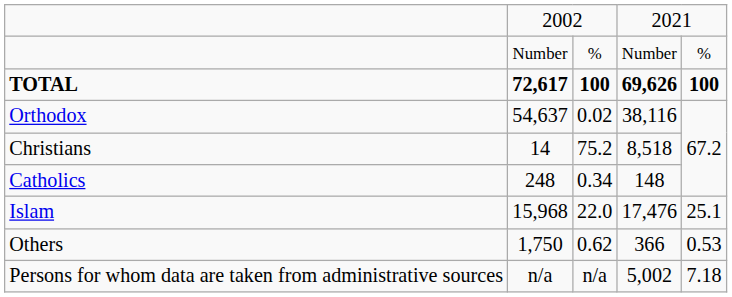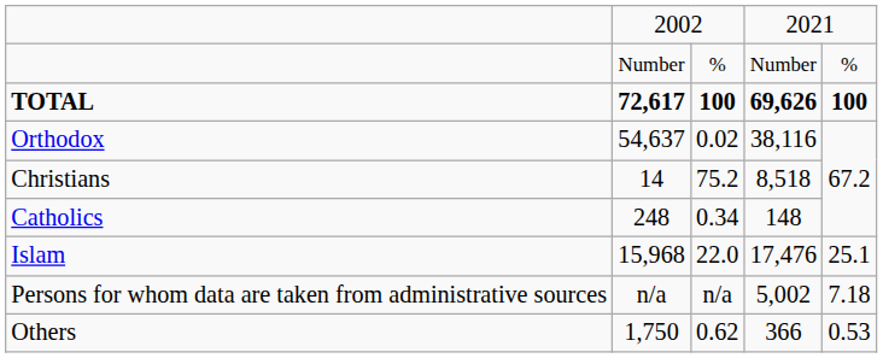 <table class="wikitable">
 <tr>
 <td></td>
 <td colspan="2" align="center">2002</td>
 <td colspan="2" align="center">2021</td>
 </tr>
 <tr>
 <td></td>
 <td align="center"><small>Number</small></td>
 <td align="center"><small>%</small></td>
 <td align="center"><small>Number</small></td>
 <td align="center"><small>%</small></td>
 </tr>
 <tr>
 <td><strong>TOTAL</strong></td>
 <td align="center"><strong>72,617</strong></td>
 <td align="center"><strong>100</strong></td>
 <td align="center"><strong>69,626</strong></td>
 <td align="center"><strong>100</strong></td>
 </tr>
 <tr>
 <td><a href='#'>Orthodox</a></td>
 <td align="center">54,637</td>
 <td align="center">0.02</td>
 <td align="center">38,116</td>
 <td rowspan="3" align="center">67.2</td>
 </tr>
 <tr>
 <td>Christians</td>
 <td align="center">14</td>
 <td align="center">75.2</td>
 <td align="center">8,518</td>
 </tr>
 <tr>
 <td><a href='#'>Catholics</a></td>
 <td align="center">248</td>
 <td align="center">0.34</td>
 <td align="center">148</td>
 </tr>
 <tr>
 <td><a href='#'>Islam</a></td>
 <td align="center">15,968</td>
 <td align="center">22.0</td>
 <td align="center">17,476</td>
 <td align="center">25.1</td>
 </tr>
 <tr>
+<td>Persons for whom data are taken from administrative sources</td>
+<td align="center">n/a</td>
+<td align="center">n/a</td>
+<td align="center">5,002</td>
+<td align="center">7.18</td>
+</tr>
+<tr>
 <td>Others</td>
 <td align="center">1,750</td>
 <td align="center">0.62</td>
 <td align="center">366</td>
 <td align="center">0.53</td>
 </tr>
-<tr>
-<td>Persons for whom data are taken from administrative sources</td>
-<td align="center">n/a</td>
-<td align="center">n/a</td>
-<td align="center">5,002</td>
-<td align="center">7.18</td>
-</tr>
 </table>
